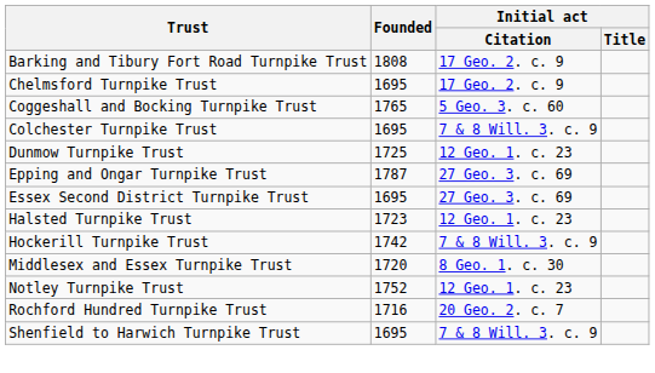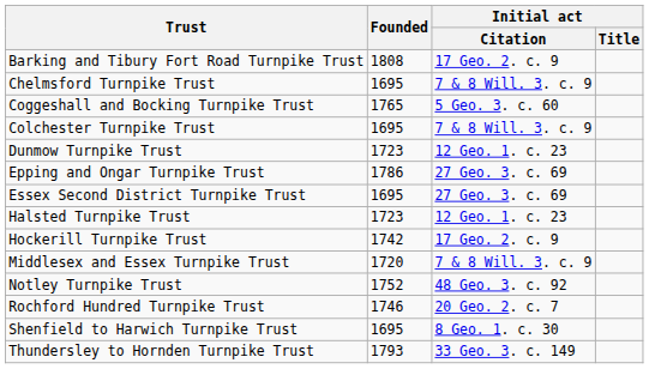 <table class="wikitable sortable">
 <tr>
 <th rowspan=2>Trust</th>
 <th rowspan=2>Founded</th>
 <th colspan=2>Initial act</th>
 </tr>
 <tr>
 <th>Citation</th>
 <th>Title</th>
 </tr>
 <tr>
 <td>Barking and Tibury Fort Road Turnpike Trust</td>
 <td>1808</td>
 <td><a href='#'>17 Geo. 2</a>. c. 9</td>
 <td></td>
 </tr>
 <tr>
 <td>Chelmsford Turnpike Trust</td>
 <td>1695</td>
-<td><a href='#'>17 Geo. 2</a>. c. 9</td>
+<td><a href='#'>7 & 8 Will. 3</a>. c. 9</td>
 <td></td>
 </tr>
 <tr>
 <td>Coggeshall and Bocking Turnpike Trust</td>
 <td>1765</td>
 <td><a href='#'>5 Geo. 3</a>. c. 60</td>
 <td></td>
 </tr>
 <tr>
 <td>Colchester Turnpike Trust</td>
 <td>1695</td>
 <td><a href='#'>7 & 8 Will. 3</a>. c. 9</td>
 <td></td>
 </tr>
 <tr>
 <td>Dunmow Turnpike Trust</td>
-<td>1725</td>
+<td>1723</td>
 <td><a href='#'>12 Geo. 1</a>. c. 23</td>
 <td></td>
 </tr>
 <tr>
 <td>Epping and Ongar Turnpike Trust</td>
-<td>1787</td>
+<td>1786</td>
 <td><a href='#'>27 Geo. 3</a>. c. 69</td>
 <td></td>
 </tr>
 <tr>
 <td>Essex Second District Turnpike Trust</td>
 <td>1695</td>
 <td><a href='#'>27 Geo. 3</a>. c. 69</td>
 <td></td>
 </tr>
 <tr>
 <td>Halsted Turnpike Trust</td>
 <td>1723</td>
 <td><a href='#'>12 Geo. 1</a>. c. 23</td>
 <td></td>
 </tr>
 <tr>
 <td>Hockerill Turnpike Trust</td>
 <td>1742</td>
-<td><a href='#'>7 & 8 Will. 3</a>. c. 9</td>
+<td><a href='#'>17 Geo. 2</a>. c. 9</td>
 <td></td>
 </tr>
 <tr>
 <td>Middlesex and Essex Turnpike Trust</td>
 <td>1720</td>
-<td><a href='#'>8 Geo. 1</a>. c. 30</td>
+<td><a href='#'>7 & 8 Will. 3</a>. c. 9</td>
 <td></td>
 </tr>
 <tr>
 <td>Notley Turnpike Trust</td>
 <td>1752</td>
-<td><a href='#'>12 Geo. 1</a>. c. 23</td>
+<td><a href='#'>48 Geo. 3</a>. c. 92</td>
 <td></td>
 </tr>
 <tr>
 <td>Rochford Hundred Turnpike Trust</td>
-<td>1716</td>
+<td>1746</td>
 <td><a href='#'>20 Geo. 2</a>. c. 7</td>
 <td></td>
 </tr>
 <tr>
 <td>Shenfield to Harwich Turnpike Trust</td>
 <td>1695</td>
-<td><a href='#'>7 & 8 Will. 3</a>. c. 9</td>
+<td><a href='#'>8 Geo. 1</a>. c. 30</td>
+<td></td>
+</tr>
+<tr>
+<td>Thundersley to Hornden Turnpike Trust</td>
+<td>1793</td>
+<td><a href='#'>33 Geo. 3</a>. c. 149</td>
 <td></td>
 </tr>
 </table>
